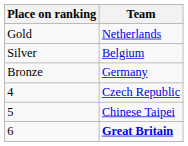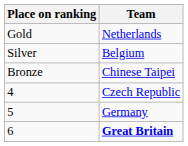 <table class="wikitable">
 <tr>
 <th>Place on ranking</th>
 <th>Team</th>
 </tr>
 <tr>
 <td> Gold</td>
 <td> <a href='#'>Netherlands</a></td>
 </tr>
 <tr>
 <td> Silver</td>
 <td> <a href='#'>Belgium</a></td>
 </tr>
 <tr>
 <td> Bronze</td>
-<td> <a href='#'>Germany</a></td>
+<td> <a href='#'>Chinese Taipei</a></td>
 </tr>
 <tr>
 <td>4</td>
 <td> <a href='#'>Czech Republic</a></td>
 </tr>
 <tr>
 <td>5</td>
-<td> <a href='#'>Chinese Taipei</a></td>
+<td> <a href='#'>Germany</a></td>
 </tr>
 <tr>
 <td>6</td>
 <td><strong> <a href='#'>Great Britain</a></strong></td>
 </tr>
 </table>
